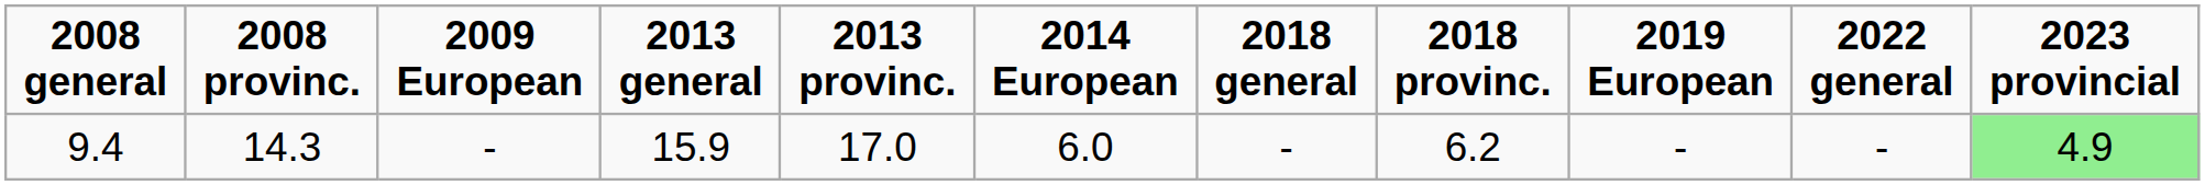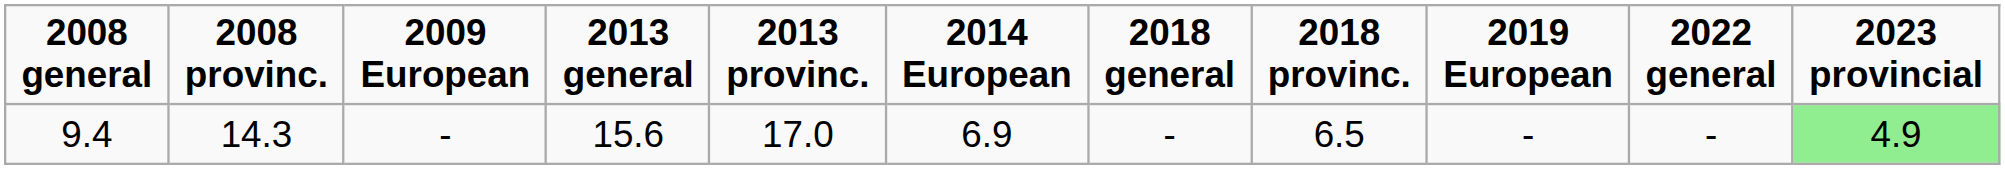 <table class="wikitable" style="text-align:center">
 <tr>
 <td><strong>2008 general</strong></td>
 <td><strong>2008 provinc.</strong></td>
 <td><strong>2009 European</strong></td>
 <td><strong>2013 general</strong></td>
 <td><strong>2013 provinc.</strong></td>
 <td><strong>2014 European</strong></td>
 <td><strong>2018 general</strong></td>
 <td><strong>2018 provinc.</strong></td>
 <td><strong>2019 European</strong></td>
 <td><strong>2022 general</strong></td>
 <td><strong>2023 provincial</strong></td>
 </tr>
 <tr>
 <td>9.4</td>
 <td>14.3</td>
 <td>-</td>
-<td>15.9</td>
+<td>15.6</td>
 <td>17.0</td>
-<td>6.0</td>
+<td>6.9</td>
 <td>-</td>
-<td>6.2</td>
+<td>6.5</td>
 <td>-</td>
 <td>-</td>
 <td style="background: lightgreen;">4.9</td>
 </tr>
 </table>
